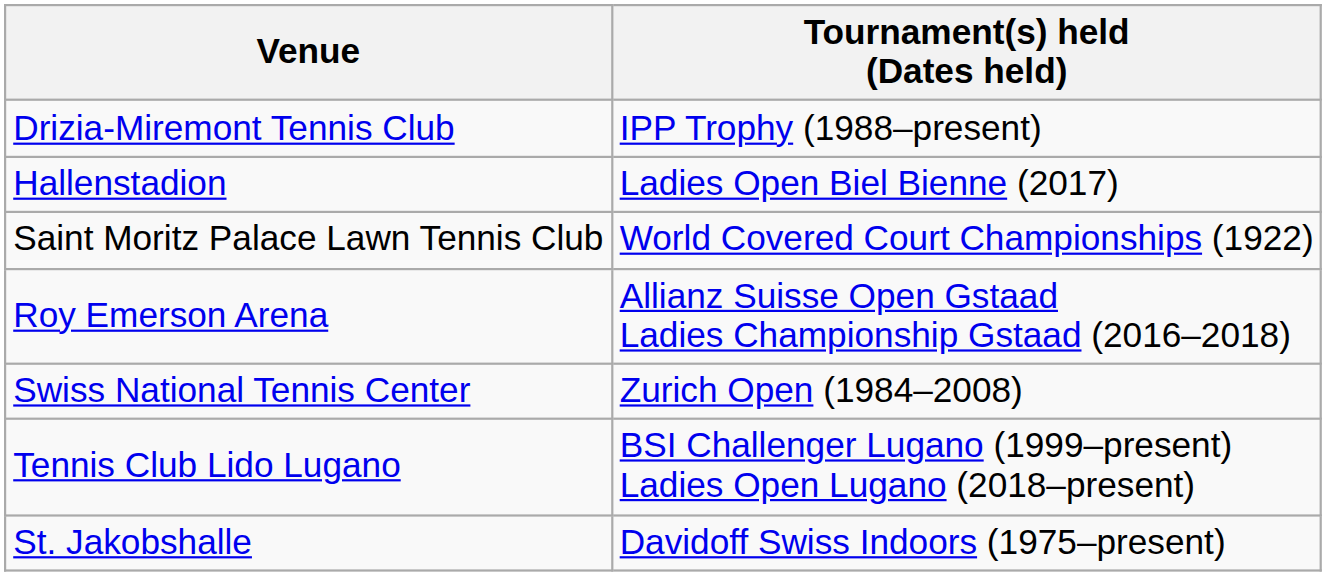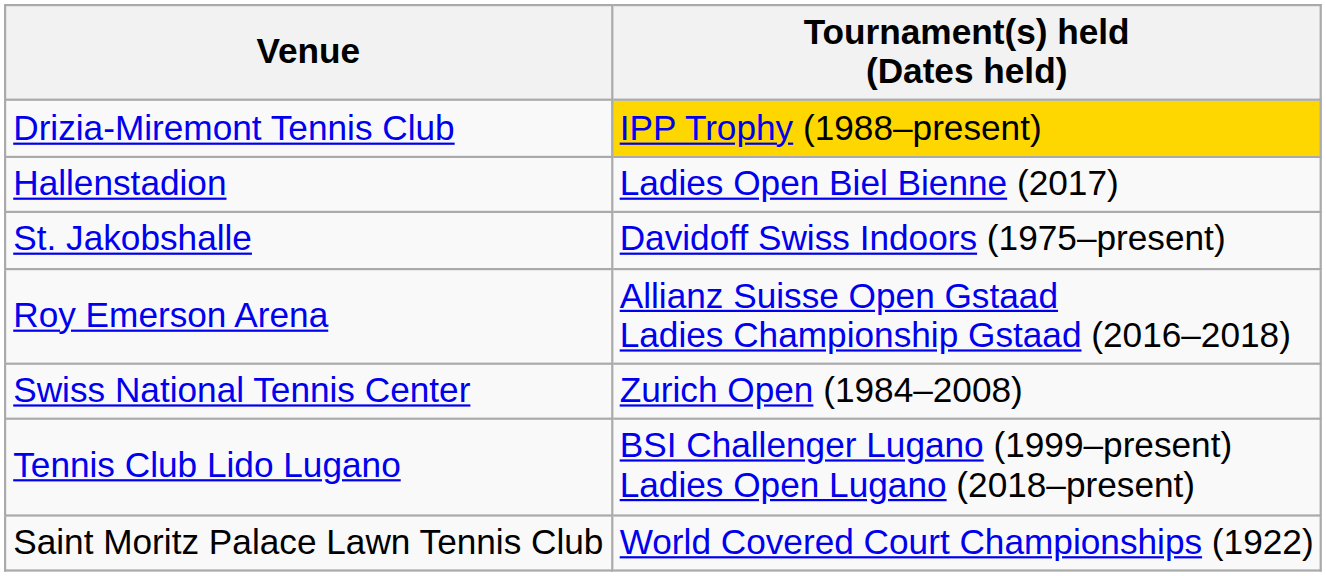 <table class=wikitable>
 <tr>
 <th>Venue</th>
 <th>Tournament(s) held<br>(Dates held)</th>
 </tr>
 <tr>
 <td><a href='#'>Drizia-Miremont Tennis Club</a></td>
-<td><a href='#'>IPP Trophy</a> (1988–present)</td>
+<td style="background: gold;"><a href='#'>IPP Trophy</a> (1988–present)</td>
 </tr>
 <tr>
 <td><a href='#'>Hallenstadion</a></td>
 <td><a href='#'>Ladies Open Biel Bienne</a> (2017)</td>
 </tr>
 <tr>
-<td>Saint Moritz Palace Lawn Tennis Club</td>
-<td><a href='#'>World Covered Court Championships</a> (1922)</td>
+<td><a href='#'>St. Jakobshalle</a></td>
+<td><a href='#'>Davidoff Swiss Indoors</a> (1975–present)</td>
 </tr>
 <tr>
 <td><a href='#'>Roy Emerson Arena</a></td>
 <td><a href='#'>Allianz Suisse Open Gstaad</a><br><a href='#'>Ladies Championship Gstaad</a> (2016–2018)</td>
 </tr>
 <tr>
 <td><a href='#'>Swiss National Tennis Center</a></td>
 <td><a href='#'>Zurich Open</a> (1984–2008)</td>
 </tr>
 <tr>
 <td><a href='#'>Tennis Club Lido Lugano</a></td>
 <td><a href='#'>BSI Challenger Lugano</a> (1999–present)<br><a href='#'>Ladies Open Lugano</a> (2018–present)</td>
 </tr>
 <tr>
-<td><a href='#'>St. Jakobshalle</a></td>
-<td><a href='#'>Davidoff Swiss Indoors</a> (1975–present)</td>
+<td>Saint Moritz Palace Lawn Tennis Club</td>
+<td><a href='#'>World Covered Court Championships</a> (1922)</td>
 </tr>
 </table>
